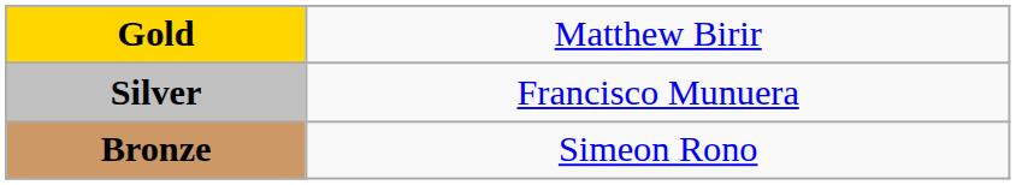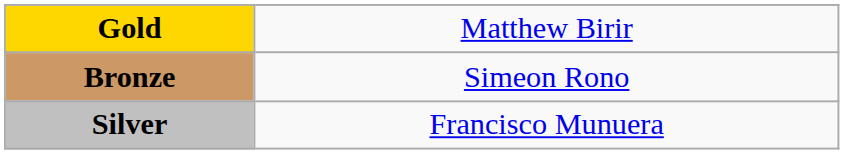 <table class="wikitable" style="text-align:center; " width="35%">
 <tr>
 <td bgcolor="gold"><strong>Gold</strong></td>
 <td><a href='#'>Matthew Birir</a><br>  <small><em></em></small></td>
 </tr>
 <tr>
+<td bgcolor="CC9966"><strong>Bronze</strong></td>
+<td><a href='#'>Simeon Rono</a><br>  <small><em></em></small></td>
+</tr>
+<tr>
 <td bgcolor="silver"><strong>Silver</strong></td>
 <td><a href='#'>Francisco Munuera</a><br>  <small><em></em></small></td>
 </tr>
-<tr>
-<td bgcolor="CC9966"><strong>Bronze</strong></td>
-<td><a href='#'>Simeon Rono</a><br>  <small><em></em></small></td>
-</tr>
 </table>
